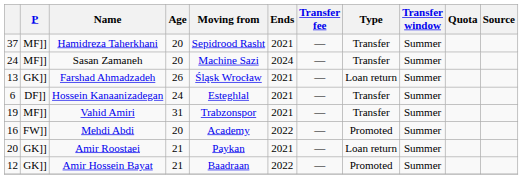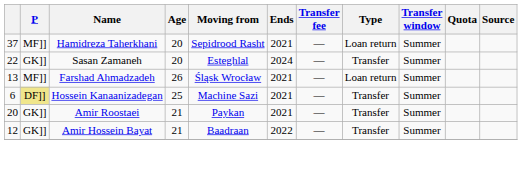 <table class="wikitable sortable " style="text-align:center">
 <tr>
 <th></th>
 <th><a href='#'>P</a></th>
 <th>Name</th>
 <th>Age</th>
 <th>Moving from</th>
 <th>Ends</th>
 <th><a href='#'>Transfer<br>fee</a></th>
 <th>Type</th>
 <th><a href='#'>Transfer<br>window</a></th>
 <th>Quota</th>
 <th>Source</th>
 </tr>
 <tr>
 <td>37</td>
 <td [[>MF]]</td>
 <td><a href='#'>Hamidreza Taherkhani</a></td>
 <td>20</td>
 <td><a href='#'>Sepidrood Rasht</a></td>
 <td>2021</td>
 <td>—</td>
-<td>Transfer</td>
+<td>Loan return</td>
 <td>Summer</td>
 <td></td>
 <td></td>
 </tr>
 <tr>
-<td>24</td>
-<td [[>MF]]</td>
+<td>22</td>
+<td [[>GK]]</td>
 <td>Sasan Zamaneh</td>
 <td>20</td>
-<td><a href='#'>Machine Sazi</a></td>
+<td><a href='#'>Esteghlal</a></td>
 <td>2024</td>
 <td>—</td>
 <td>Transfer</td>
 <td>Summer</td>
 <td></td>
 <td></td>
 </tr>
 <tr>
 <td>13</td>
-<td [[>GK]]</td>
+<td [[>MF]]</td>
 <td><a href='#'>Farshad Ahmadzadeh</a></td>
 <td>26</td>
 <td> <a href='#'>Śląsk Wrocław</a></td>
 <td>2021</td>
 <td>—</td>
 <td>Loan return</td>
 <td>Summer</td>
 <td></td>
 <td></td>
 </tr>
 <tr>
 <td>6</td>
-<td [[>DF]]</td>
+<td [[ style="background: khaki;">DF]]</td>
 <td><a href='#'>Hossein Kanaanizadegan</a></td>
-<td>24</td>
-<td><a href='#'>Esteghlal</a></td>
+<td>25</td>
+<td><a href='#'>Machine Sazi</a></td>
 <td>2021</td>
 <td>—</td>
 <td>Transfer</td>
-<td>Summer</td>
-<td></td>
-<td></td>
-</tr>
-<tr>
-<td>19</td>
-<td [[>MF]]</td>
-<td><a href='#'>Vahid Amiri</a></td>
-<td>31</td>
-<td> <a href='#'>Trabzonspor</a></td>
-<td>2021</td>
-<td>—</td>
-<td>Transfer</td>
-<td>Summer</td>
-<td></td>
-<td></td>
-</tr>
-<tr>
-<td>16</td>
-<td [[>FW]]</td>
-<td><a href='#'>Mehdi Abdi</a></td>
-<td>20</td>
-<td><a href='#'>Academy</a></td>
-<td>2022</td>
-<td>—</td>
-<td>Promoted</td>
 <td>Summer</td>
 <td></td>
 <td></td>
 </tr>
 <tr>
 <td>20</td>
 <td [[>GK]]</td>
 <td><a href='#'>Amir Roostaei</a></td>
 <td>21</td>
 <td><a href='#'>Paykan</a></td>
 <td>2021</td>
 <td>—</td>
-<td>Loan return</td>
+<td>Transfer</td>
 <td>Summer</td>
 <td></td>
 <td></td>
 </tr>
 <tr>
 <td>12</td>
 <td [[>GK]]</td>
 <td><a href='#'>Amir Hossein Bayat</a></td>
 <td>21</td>
 <td><a href='#'>Baadraan</a></td>
 <td>2022</td>
 <td>—</td>
-<td>Promoted</td>
+<td>Transfer</td>
 <td>Summer</td>
 <td></td>
 <td></td>
 </tr>
 <tr>
 </tr>
 </table>
